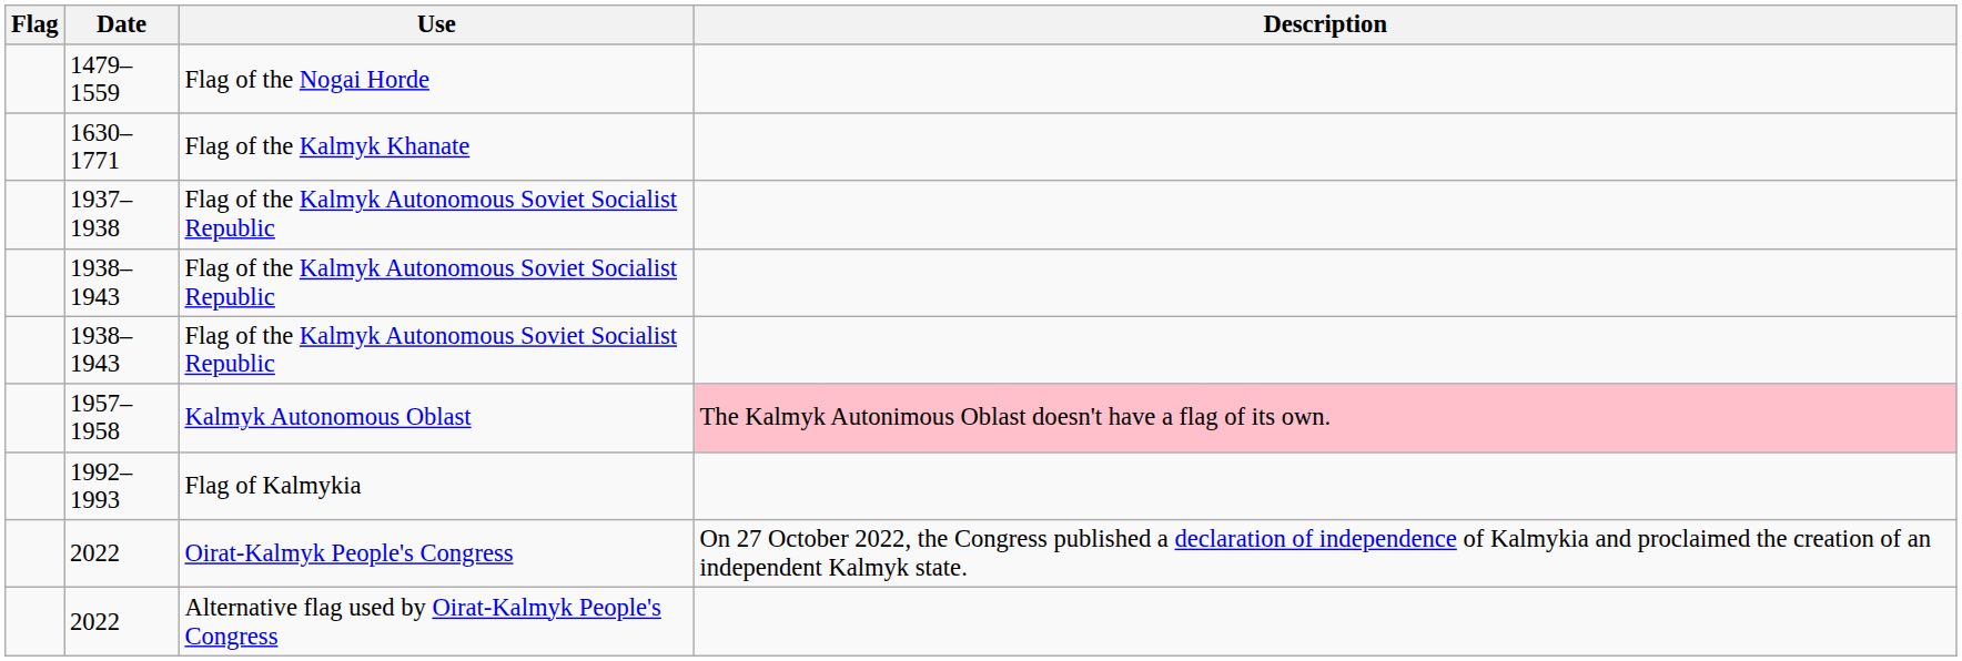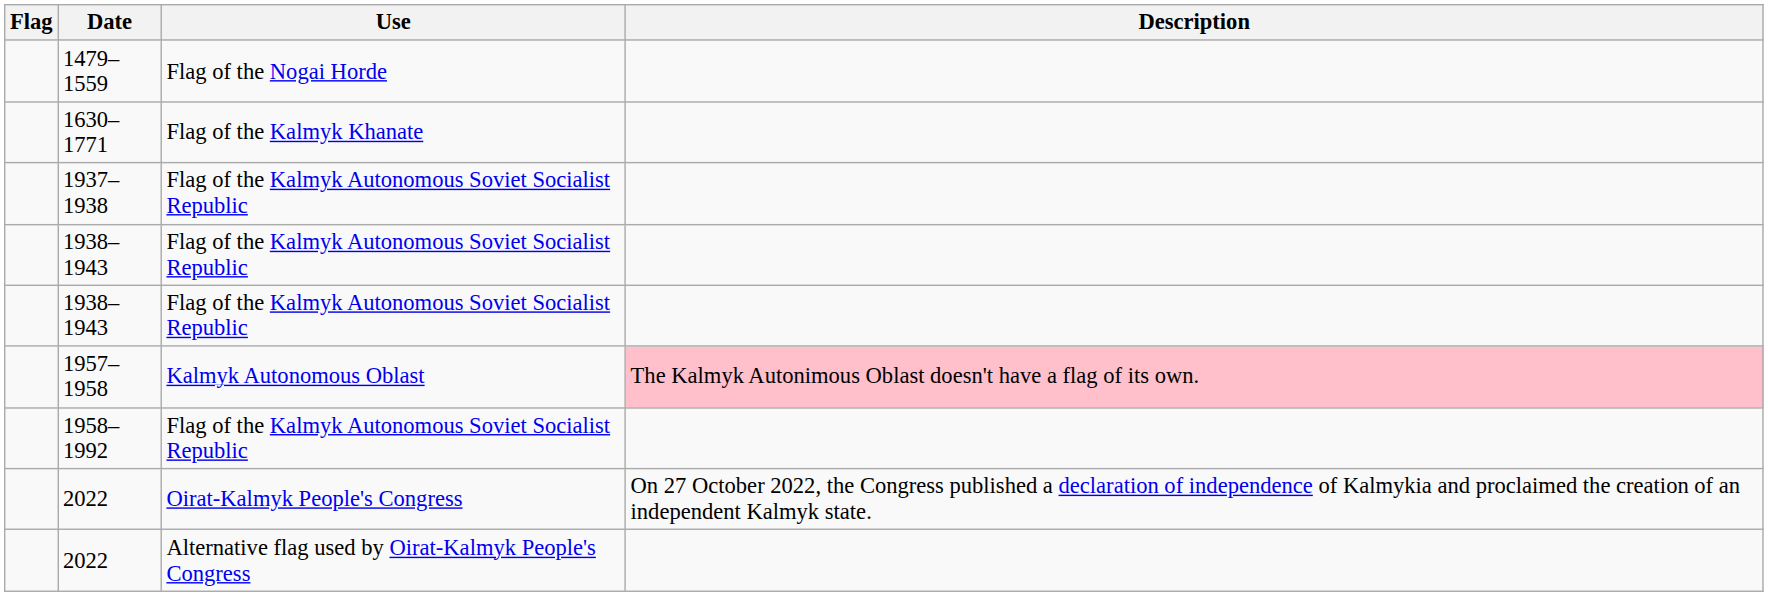 <table class="wikitable">
 <tr>
 <th>Flag</th>
 <th>Date</th>
 <th>Use</th>
 <th>Description</th>
 </tr>
 <tr>
 <td></td>
 <td>1479–1559</td>
 <td>Flag of the <a href='#'>Nogai Horde</a></td>
 </tr>
 <tr>
 <td></td>
 <td>1630–1771</td>
 <td>Flag of the <a href='#'>Kalmyk Khanate</a></td>
 <td></td>
 </tr>
 <tr>
 <td></td>
 <td>1937–1938</td>
 <td>Flag of the <a href='#'>Kalmyk Autonomous Soviet Socialist Republic</a></td>
 <td></td>
 </tr>
 <tr>
 <td></td>
 <td>1938–1943</td>
 <td>Flag of the <a href='#'>Kalmyk Autonomous Soviet Socialist Republic</a></td>
 <td></td>
 </tr>
 <tr>
 <td></td>
 <td>1938–1943</td>
 <td>Flag of the <a href='#'>Kalmyk Autonomous Soviet Socialist Republic</a></td>
 <td></td>
 </tr>
 <tr>
 <td></td>
 <td>1957–1958</td>
 <td><a href='#'>Kalmyk Autonomous Oblast</a></td>
 <td style="background: pink;">The Kalmyk Autonimous Oblast doesn't have a flag of its own.</td>
 </tr>
 <tr>
 <td></td>
-<td>1992–1993</td>
-<td>Flag of Kalmykia</td>
+<td>1958–1992</td>
+<td>Flag of the <a href='#'>Kalmyk Autonomous Soviet Socialist Republic</a></td>
 <td></td>
 </tr>
 <tr>
 <td></td>
 <td>2022</td>
 <td><a href='#'>Oirat-Kalmyk People's Congress</a></td>
 <td>On 27 October 2022, the Congress published a <a href='#'>declaration of independence</a> of Kalmykia and proclaimed the creation of an independent Kalmyk state.</td>
 </tr>
 <tr>
 <td></td>
 <td>2022</td>
 <td>Alternative flag used by <a href='#'>Oirat-Kalmyk People's Congress</a></td>
 <td></td>
 </tr>
 </table>
